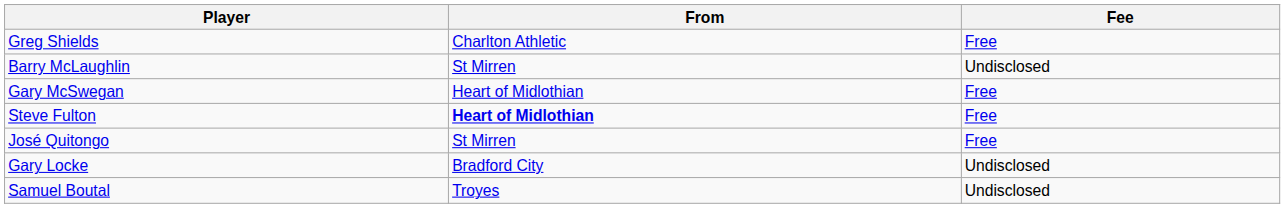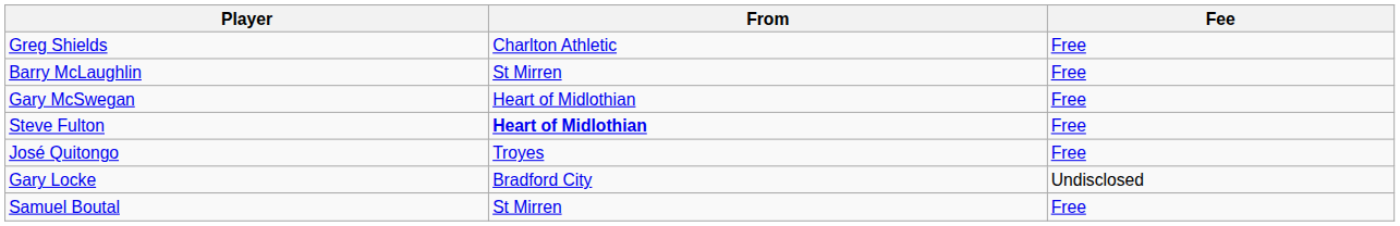 <table class="wikitable" style="text-align:center; font-size:95%;width:98%; text-align:left">
 <tr>
 <th>Player</th>
 <th>From</th>
 <th>Fee</th>
 </tr>
 <tr>
 <td> <a href='#'>Greg Shields</a></td>
 <td> <a href='#'>Charlton Athletic</a></td>
 <td><a href='#'>Free</a></td>
 </tr>
 <tr>
 <td> <a href='#'>Barry McLaughlin</a></td>
 <td> <a href='#'>St Mirren</a></td>
-<td>Undisclosed</td>
+<td><a href='#'>Free</a></td>
 </tr>
 <tr>
 <td> <a href='#'>Gary McSwegan</a></td>
 <td> <a href='#'>Heart of Midlothian</a></td>
 <td><a href='#'>Free</a></td>
 </tr>
 <tr>
 <td> <a href='#'>Steve Fulton</a></td>
 <td><strong> <a href='#'>Heart of Midlothian</a></strong></td>
 <td><a href='#'>Free</a></td>
 </tr>
 <tr>
 <td> <a href='#'>José Quitongo</a></td>
-<td> <a href='#'>St Mirren</a></td>
+<td> <a href='#'>Troyes</a></td>
 <td><a href='#'>Free</a></td>
 </tr>
 <tr>
 <td> <a href='#'>Gary Locke</a></td>
 <td> <a href='#'>Bradford City</a></td>
 <td>Undisclosed</td>
 </tr>
 <tr>
 <td> <a href='#'>Samuel Boutal</a></td>
-<td> <a href='#'>Troyes</a></td>
-<td>Undisclosed</td>
+<td> <a href='#'>St Mirren</a></td>
+<td><a href='#'>Free</a></td>
 </tr>
 </table>
